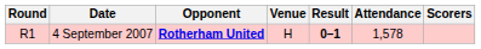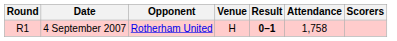 <table class= "wikitable " style="font-size:100%; text-align:center">
 <tr>
 <th>Round</th>
 <th>Date</th>
 <th>Opponent</th>
 <th>Venue</th>
 <th>Result</th>
 <th>Attendance</th>
 <th>Scorers</th>
 </tr>
 <tr style="background: #FFCCCC;">
 <td>R1</td>
 <td>4 September 2007</td>
-<td><strong><a href='#'>Rotherham United</a></strong></td>
+<td><a href='#'>Rotherham United</a></td>
 <td>H</td>
 <td><strong>0–1</strong></td>
-<td>1,578</td>
+<td>1,758</td>
 <td></td>
 </tr>
 </table>
